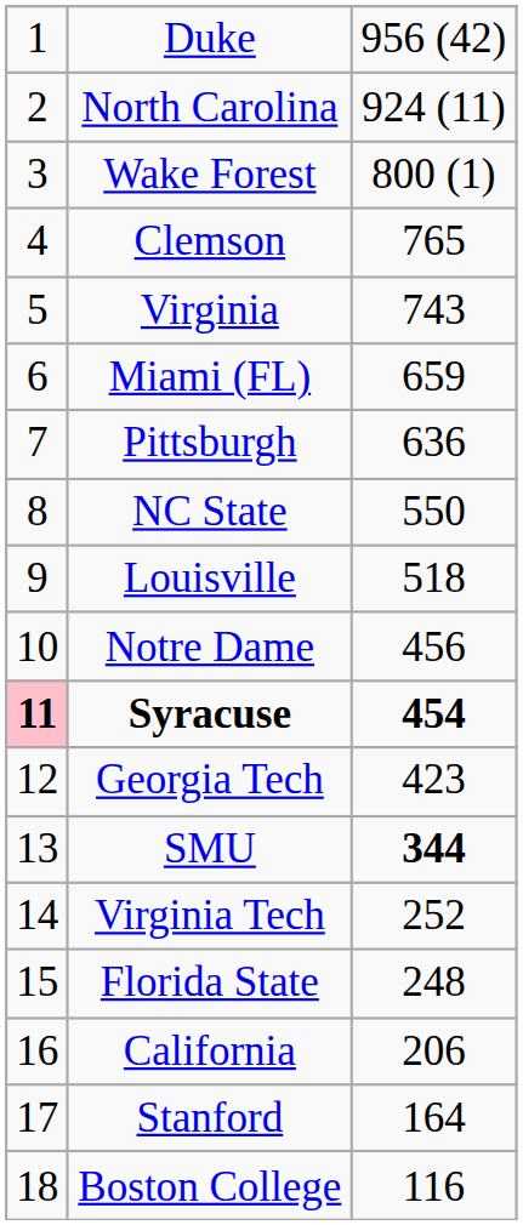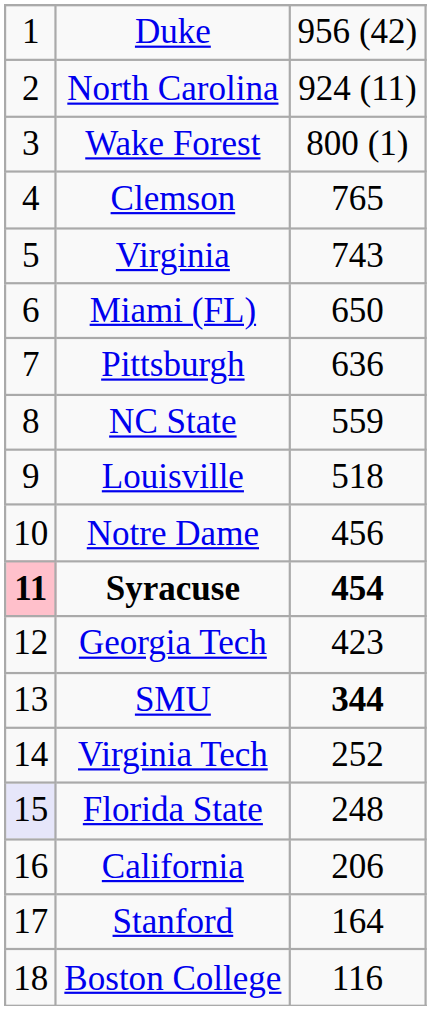 <table class="wikitable" border="1">
 <tr align=center>
 </tr>
 <tr align="center">
 <td>1</td>
 <td><a href='#'>Duke</a></td>
 <td>956 (42)</td>
 </tr>
 <tr align="center">
 <td>2</td>
 <td><a href='#'>North Carolina</a></td>
 <td>924 (11)</td>
 </tr>
 <tr align="center">
 <td>3</td>
 <td><a href='#'>Wake Forest</a></td>
 <td>800 (1)</td>
 </tr>
 <tr align="center">
 <td>4</td>
 <td><a href='#'>Clemson</a></td>
 <td>765</td>
 </tr>
 <tr align="center">
 <td>5</td>
 <td><a href='#'>Virginia</a></td>
 <td>743</td>
 </tr>
 <tr align="center">
 <td>6</td>
 <td><a href='#'>Miami (FL)</a></td>
-<td>659</td>
+<td>650</td>
 </tr>
 <tr align="center">
 <td>7</td>
 <td><a href='#'>Pittsburgh</a></td>
 <td>636</td>
 </tr>
 <tr align="center">
 <td>8</td>
 <td><a href='#'>NC State</a></td>
-<td>550</td>
+<td>559</td>
 </tr>
 <tr align="center">
 <td>9</td>
 <td><a href='#'>Louisville</a></td>
 <td>518</td>
 </tr>
 <tr align="center">
 <td>10</td>
 <td><a href='#'>Notre Dame</a></td>
 <td>456</td>
 </tr>
 <tr align="center">
 <td style="background: pink;"><strong>11</strong></td>
 <td><strong>Syracuse</strong></td>
 <td><strong>454</strong></td>
 </tr>
 <tr align="center">
 <td>12</td>
 <td><a href='#'>Georgia Tech</a></td>
 <td>423</td>
 </tr>
 <tr align="center">
 <td>13</td>
 <td><a href='#'>SMU</a></td>
 <td><strong>344</strong></td>
 </tr>
 <tr align="center">
 <td>14</td>
 <td><a href='#'>Virginia Tech</a></td>
 <td>252</td>
 </tr>
 <tr align="center">
-<td>15</td>
+<td style="background: lavender;">15</td>
 <td><a href='#'>Florida State</a></td>
 <td>248</td>
 </tr>
 <tr align="center">
 <td>16</td>
 <td><a href='#'>California</a></td>
 <td>206</td>
 </tr>
 <tr align="center">
 <td>17</td>
 <td><a href='#'>Stanford</a></td>
 <td>164</td>
 </tr>
 <tr align="center">
 <td>18</td>
 <td><a href='#'>Boston College</a></td>
 <td>116</td>
 </tr>
 <tr align="center">
 </tr>
 </table>
